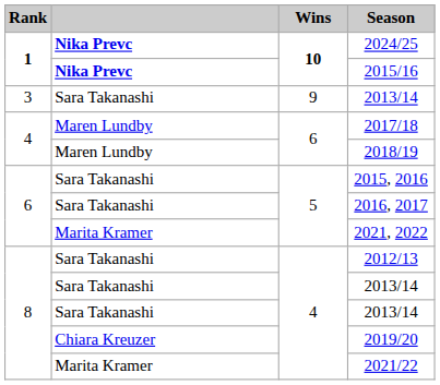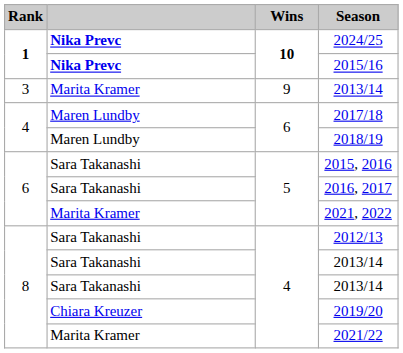 <table class="wikitable plainrowheaders" style="background:#fff; font-size:86%; line-height:16px; border:grey solid 1px; border-collapse:collapse;">
 <tr style="background:#ccc; text-align:center;">
 <th style="background:#ccc;">Rank</th>
 <th style="background:#ccc;" width="185"></th>
 <th style="background:#ccc;" width="51">Wins</th>
 <th style="background:#ccc;" width="67">Season</th>
 </tr>
 <tr>
 <td rowspan="2" align=center><strong>1</strong></td>
 <td> <strong><a href='#'>Nika Prevc</a></strong></td>
 <td rowspan="2" align=center><strong>10</strong></td>
 <td align=center><a href='#'>2024/25</a></td>
 </tr>
 <tr>
 <td> <strong><a href='#'>Nika Prevc</a></strong></td>
 <td align=center><a href='#'>2015/16</a></td>
 </tr>
 <tr>
 <td align=center>3</td>
-<td> Sara Takanashi</td>
+<td> <a href='#'>Marita Kramer</a></td>
 <td align=center>9</td>
 <td align=center><a href='#'>2013/14</a></td>
 </tr>
 <tr>
 <td rowspan="2" align=center>4</td>
 <td> <a href='#'>Maren Lundby</a></td>
 <td rowspan="2" align=center>6</td>
 <td align=center><a href='#'>2017/18</a></td>
 </tr>
 <tr>
 <td> Maren Lundby</td>
 <td align=center><a href='#'>2018/19</a></td>
 </tr>
 <tr>
 <td rowspan="3" align=center>6</td>
 <td> Sara Takanashi</td>
 <td rowspan="3" align=center>5</td>
 <td align=center><a href='#'>2015</a>, <a href='#'>2016</a></td>
 </tr>
 <tr>
 <td> Sara Takanashi</td>
 <td align=center><a href='#'>2016</a>, <a href='#'>2017</a></td>
 </tr>
 <tr>
 <td> <a href='#'>Marita Kramer</a></td>
 <td align=center><a href='#'>2021</a>, <a href='#'>2022</a></td>
 </tr>
 <tr>
 <td rowspan="5" align=center>8</td>
 <td> Sara Takanashi</td>
 <td rowspan="5" align=center>4</td>
 <td align=center><a href='#'>2012/13</a></td>
 </tr>
 <tr>
 <td> Sara Takanashi</td>
 <td align=center>2013/14</td>
 </tr>
 <tr>
 <td> Sara Takanashi</td>
 <td align=center>2013/14</td>
 </tr>
 <tr>
 <td> <a href='#'>Chiara Kreuzer</a></td>
 <td align=center><a href='#'>2019/20</a></td>
 </tr>
 <tr>
 <td> Marita Kramer</td>
 <td align=center><a href='#'>2021/22</a></td>
 </tr>
 </table>
